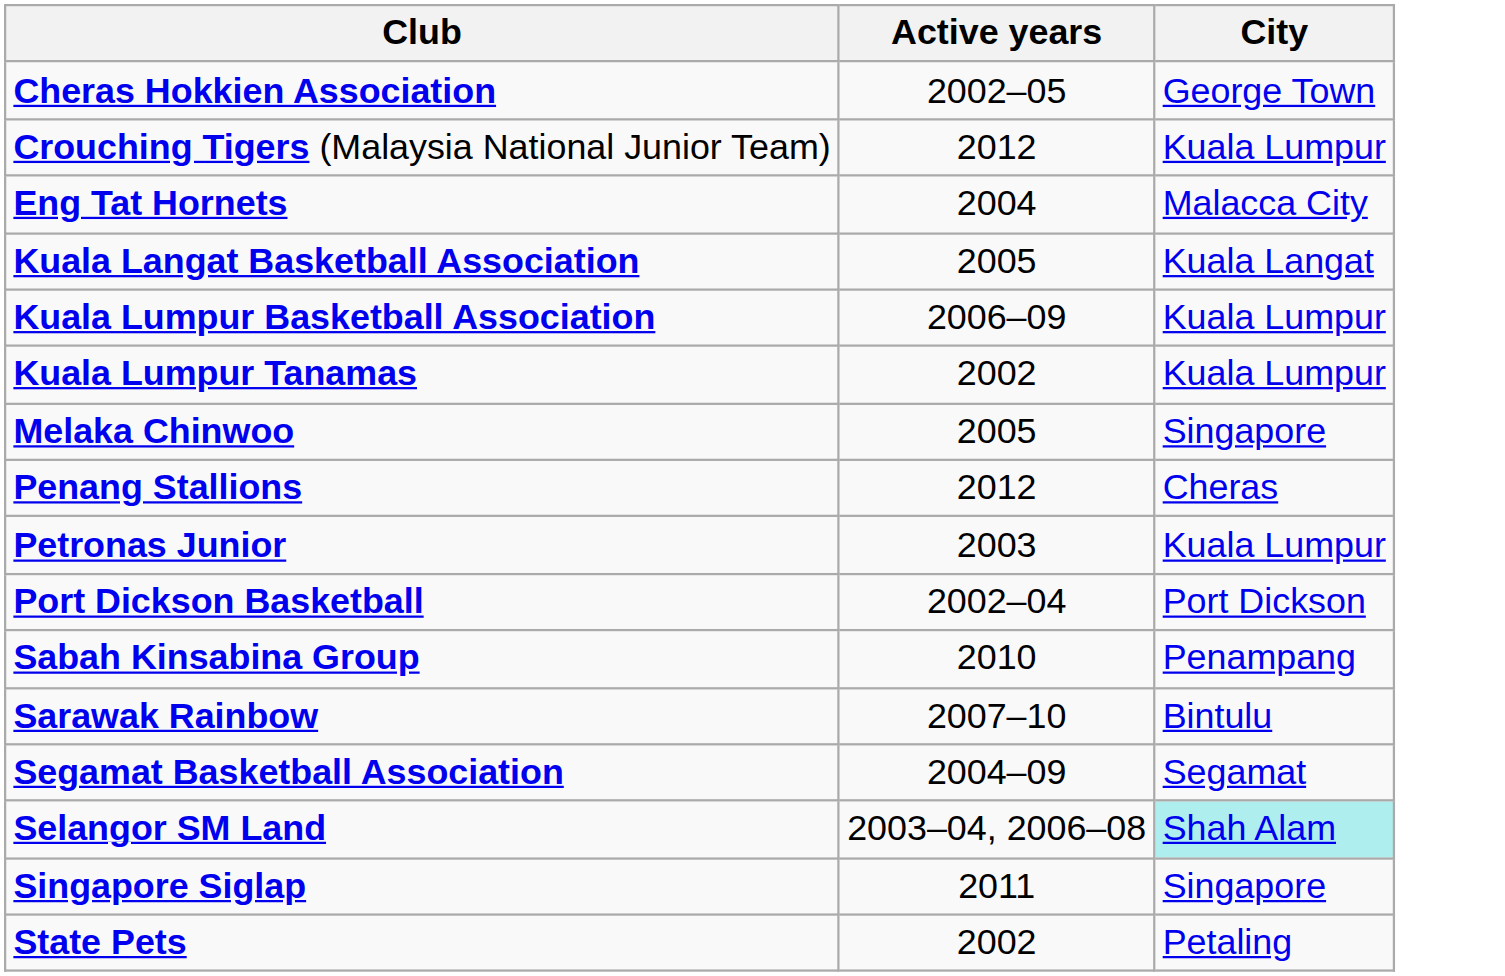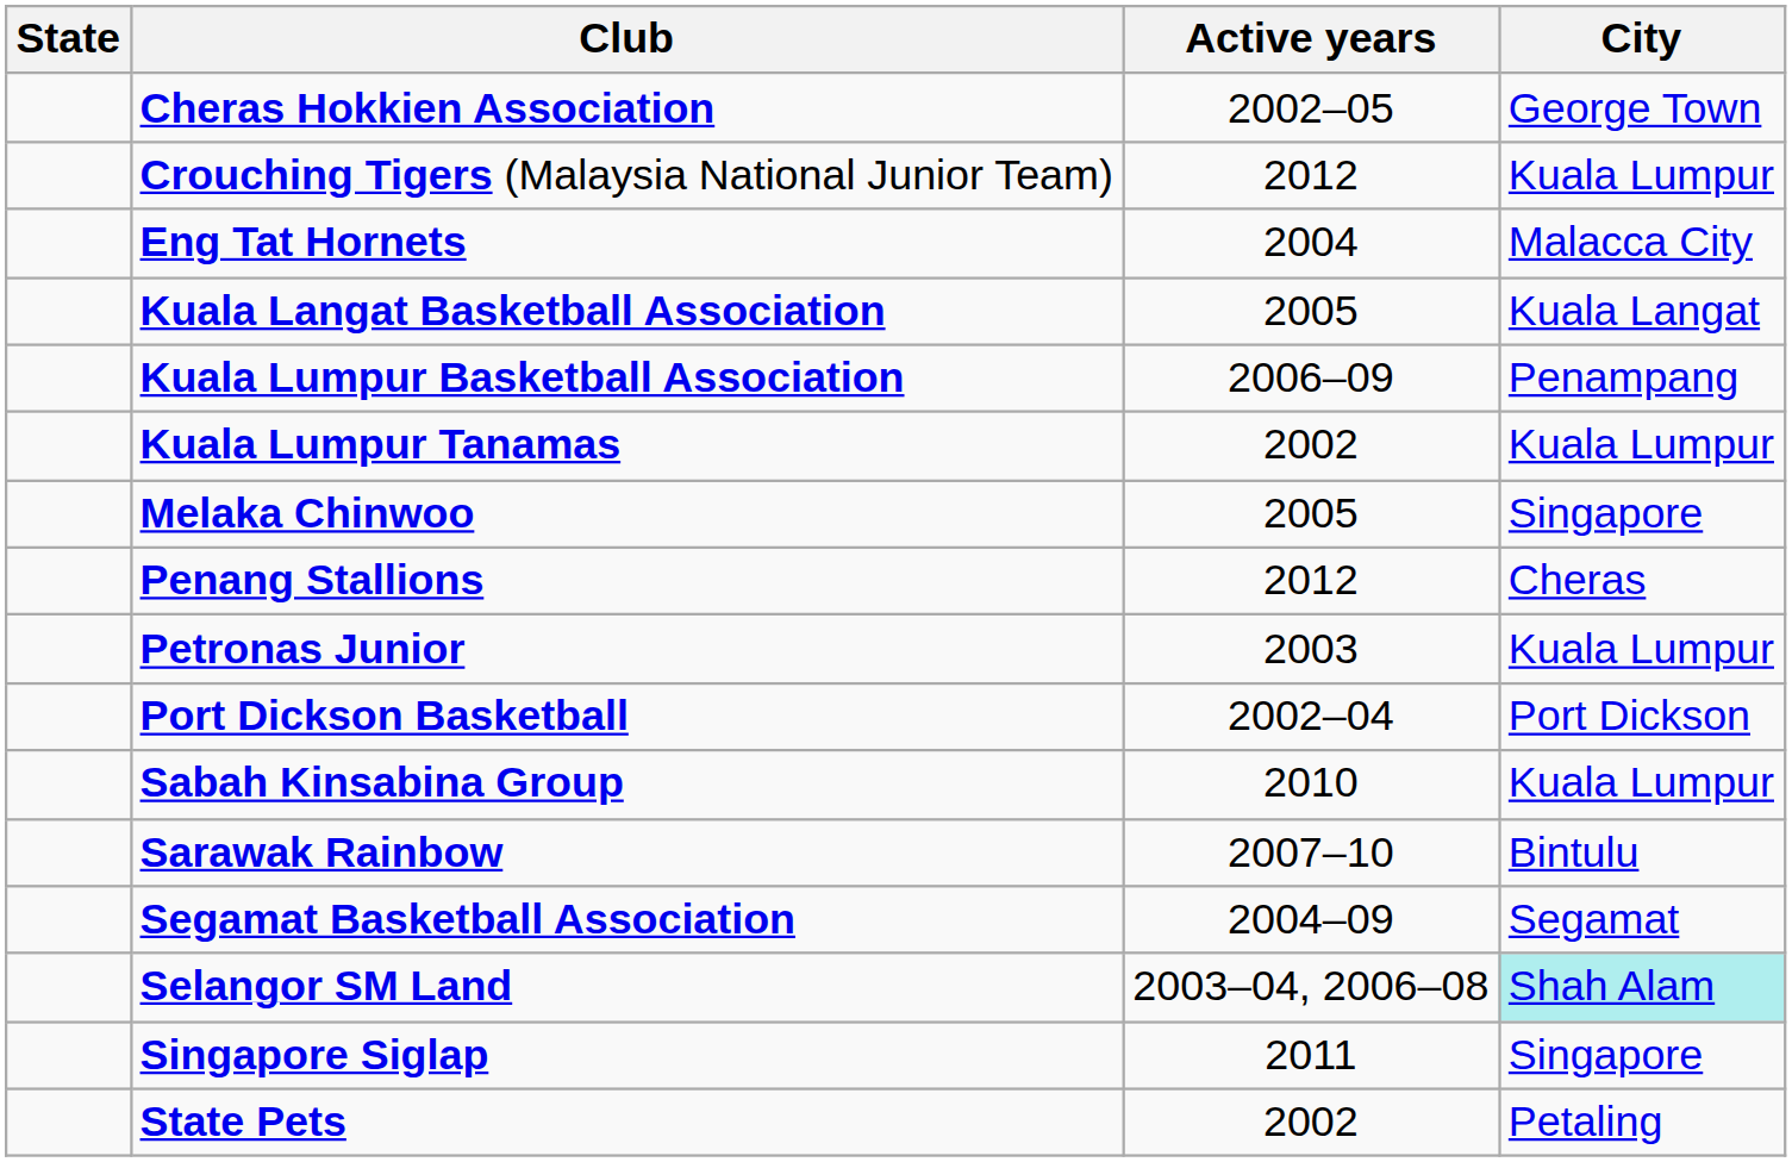 <table class="wikitable">
 <tr>
+<th>State</th>
 <th>Club</th>
 <th>Active years</th>
 <th>City</th>
 </tr>
 <tr>
+<td></td>
 <td><strong><a href='#'>Cheras Hokkien Association</a></strong></td>
 <td align=center>2002–05</td>
 <td><a href='#'>George Town</a></td>
 </tr>
 <tr>
+<td></td>
 <td><strong><a href='#'>Crouching Tigers</a></strong> (Malaysia National Junior Team)</td>
 <td align=center>2012</td>
 <td><a href='#'>Kuala Lumpur</a></td>
 </tr>
 <tr>
+<td></td>
 <td><strong><a href='#'>Eng Tat Hornets</a></strong></td>
 <td align=center>2004</td>
 <td><a href='#'>Malacca City</a></td>
 </tr>
 <tr>
+<td></td>
 <td><strong><a href='#'>Kuala Langat Basketball Association</a></strong></td>
 <td align=center>2005</td>
 <td><a href='#'>Kuala Langat</a></td>
 </tr>
 <tr>
+<td></td>
 <td><strong><a href='#'>Kuala Lumpur Basketball Association</a></strong></td>
 <td align=center>2006–09</td>
-<td><a href='#'>Kuala Lumpur</a></td>
+<td><a href='#'>Penampang</a></td>
 </tr>
 <tr>
+<td></td>
 <td><strong><a href='#'>Kuala Lumpur Tanamas</a></strong></td>
 <td align=center>2002</td>
 <td><a href='#'>Kuala Lumpur</a></td>
 </tr>
 <tr>
+<td></td>
 <td><strong><a href='#'>Melaka Chinwoo</a></strong></td>
 <td align=center>2005</td>
 <td><a href='#'>Singapore</a></td>
 </tr>
 <tr>
+<td></td>
 <td><strong><a href='#'>Penang Stallions</a></strong></td>
 <td align=center>2012</td>
 <td><a href='#'>Cheras</a></td>
 </tr>
 <tr>
+<td></td>
 <td><strong><a href='#'>Petronas Junior</a></strong></td>
 <td align=center>2003</td>
 <td><a href='#'>Kuala Lumpur</a></td>
 </tr>
 <tr>
+<td></td>
 <td><strong><a href='#'>Port Dickson Basketball</a></strong></td>
 <td align=center>2002–04</td>
 <td><a href='#'>Port Dickson</a></td>
 </tr>
 <tr>
+<td></td>
 <td><strong><a href='#'>Sabah Kinsabina Group</a></strong></td>
 <td align=center>2010</td>
-<td><a href='#'>Penampang</a></td>
+<td><a href='#'>Kuala Lumpur</a></td>
 </tr>
 <tr>
+<td></td>
 <td><strong><a href='#'>Sarawak Rainbow</a></strong></td>
 <td align=center>2007–10</td>
 <td><a href='#'>Bintulu</a></td>
 </tr>
 <tr>
+<td></td>
 <td><strong><a href='#'>Segamat Basketball Association</a></strong></td>
 <td align=center>2004–09</td>
 <td><a href='#'>Segamat</a></td>
 </tr>
 <tr>
+<td></td>
 <td><strong><a href='#'>Selangor SM Land</a></strong></td>
 <td align=center>2003–04, 2006–08</td>
 <td style="background: paleturquoise;"><a href='#'>Shah Alam</a></td>
 </tr>
 <tr>
+<td></td>
 <td><strong><a href='#'>Singapore Siglap</a></strong></td>
 <td align=center>2011</td>
 <td><a href='#'>Singapore</a></td>
 </tr>
 <tr>
+<td></td>
 <td><strong><a href='#'>State Pets</a></strong></td>
 <td align=center>2002</td>
 <td><a href='#'>Petaling</a></td>
 </tr>
 </table>
